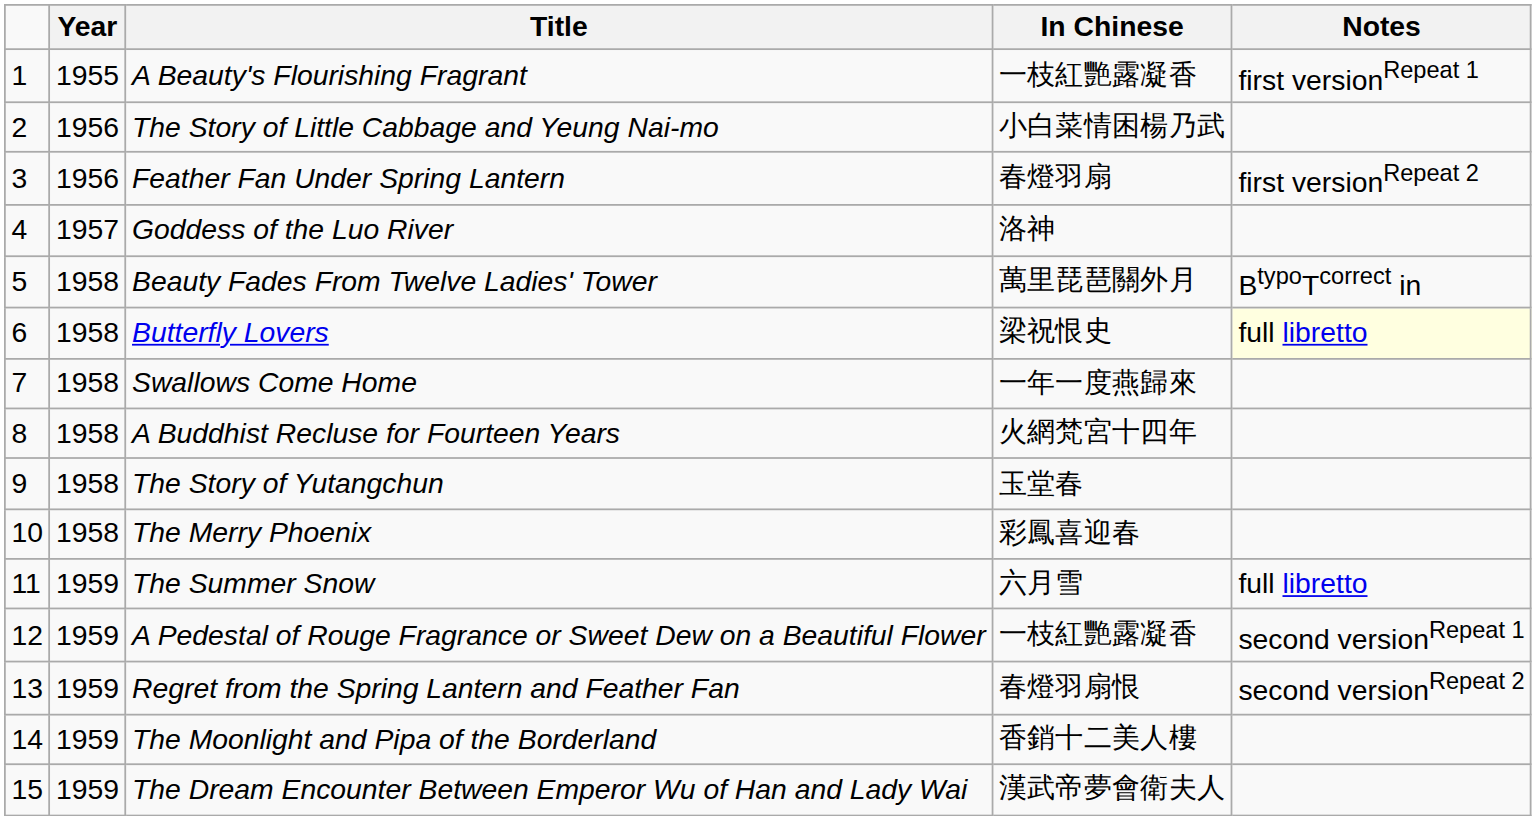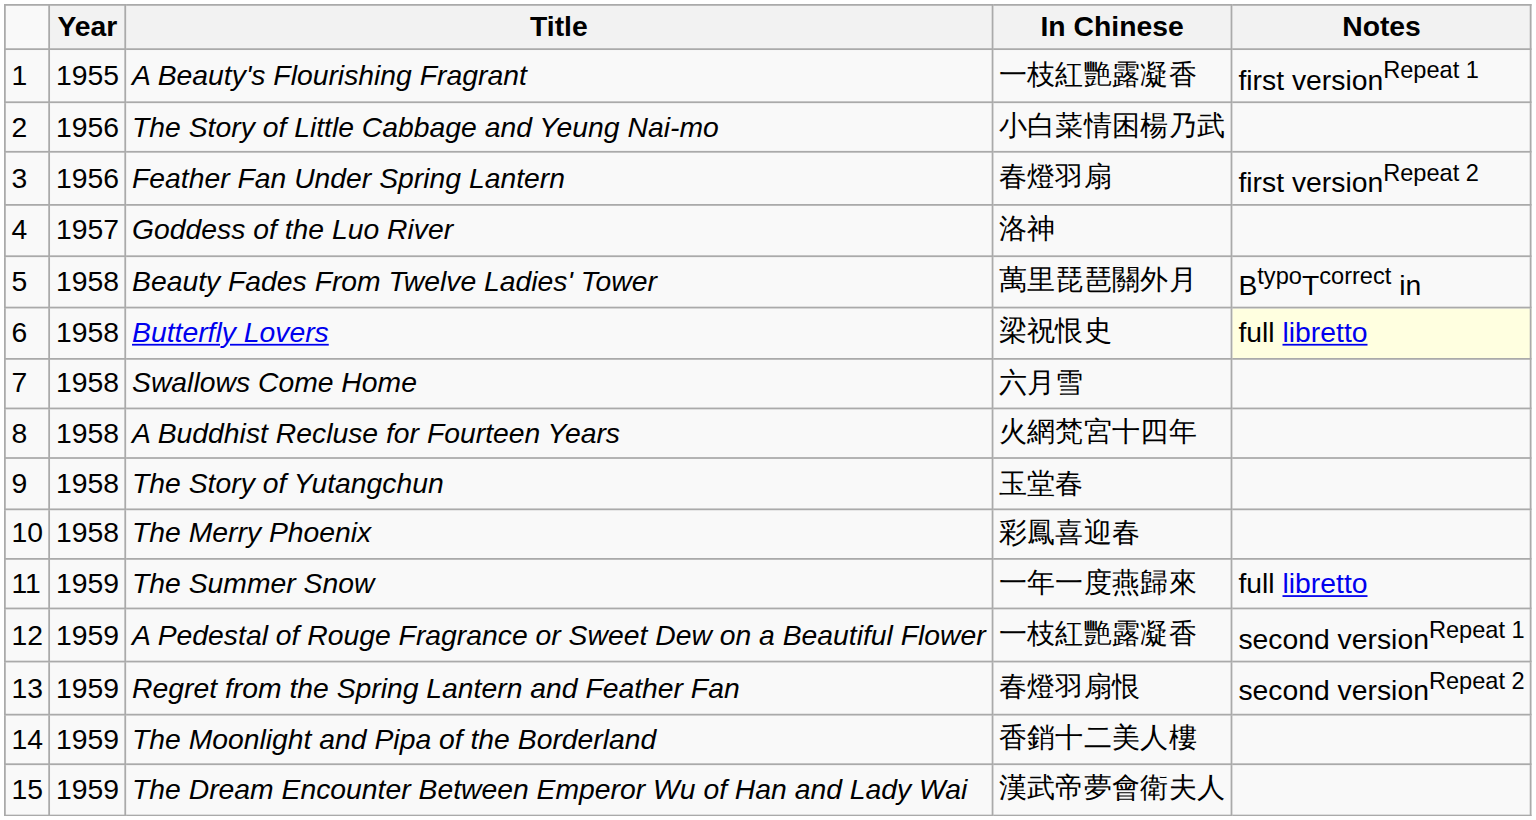 <table class="wikitable">
 <tr>
 <td></td>
 <th>Year</th>
 <th>Title</th>
 <th>In Chinese</th>
 <th>Notes</th>
 </tr>
 <tr>
 <td>1</td>
 <td>1955</td>
 <td><em>A Beauty's Flourishing Fragrant</em></td>
 <td>一枝紅艷露凝香</td>
 <td>first version<sup>Repeat 1</sup></td>
 </tr>
 <tr>
 <td>2</td>
 <td>1956</td>
 <td><em>The Story of Little Cabbage and Yeung Nai-mo</em></td>
 <td>小白菜情困楊乃武</td>
 <td></td>
 </tr>
 <tr>
 <td>3</td>
 <td>1956</td>
 <td><em>Feather Fan Under Spring Lantern</em></td>
 <td>春燈羽扇</td>
 <td>first version<sup>Repeat 2</sup></td>
 </tr>
 <tr>
 <td>4</td>
 <td>1957</td>
 <td><em>Goddess of the Luo River</em></td>
 <td>洛神</td>
 <td></td>
 </tr>
 <tr>
 <td>5</td>
 <td>1958</td>
 <td><em>Beauty Fades From Twelve Ladies' Tower</em></td>
 <td>萬里琵琶關外月</td>
 <td>B<sup>typo</sup>T<sup>correct</sup> in </td>
 </tr>
 <tr>
 <td>6</td>
 <td>1958</td>
 <td><em><a href='#'>Butterfly Lovers</a></em></td>
 <td>梁祝恨史</td>
 <td style="background: lightyellow;"> full <a href='#'>libretto</a></td>
 </tr>
 <tr>
 <td>7</td>
 <td>1958</td>
 <td><em>Swallows Come Home</em></td>
-<td>一年一度燕歸來</td>
+<td>六月雪</td>
 <td></td>
 </tr>
 <tr>
 <td>8</td>
 <td>1958</td>
 <td><em>A Buddhist Recluse for Fourteen Years</em></td>
 <td>火網梵宮十四年</td>
 <td></td>
 </tr>
 <tr>
 <td>9</td>
 <td>1958</td>
 <td><em>The Story of Yutangchun</em></td>
 <td>玉堂春</td>
 <td></td>
 </tr>
 <tr>
 <td>10</td>
 <td>1958</td>
 <td><em>The Merry Phoenix</em></td>
 <td>彩鳳喜迎春</td>
 <td></td>
 </tr>
 <tr>
 <td>11</td>
 <td>1959</td>
 <td><em>The Summer Snow</em></td>
-<td>六月雪</td>
+<td>一年一度燕歸來</td>
 <td> full <a href='#'>libretto</a></td>
 </tr>
 <tr>
 <td>12</td>
 <td>1959</td>
 <td><em>A Pedestal of Rouge Fragrance or Sweet Dew on a Beautiful Flower</em></td>
 <td>一枝紅艷露凝香</td>
 <td>second version<sup>Repeat 1</sup></td>
 </tr>
 <tr>
 <td>13</td>
 <td>1959</td>
 <td><em>Regret from the Spring Lantern and Feather Fan</em></td>
 <td>春燈羽扇恨</td>
 <td>second version<sup>Repeat 2</sup></td>
 </tr>
 <tr>
 <td>14</td>
 <td>1959</td>
 <td><em>The Moonlight and Pipa of the Borderland</em></td>
 <td>香銷十二美人樓</td>
 <td></td>
 </tr>
 <tr>
 <td>15</td>
 <td>1959</td>
 <td><em>The Dream Encounter Between Emperor Wu of Han and Lady Wai</em></td>
 <td>漢武帝夢會衛夫人</td>
 <td></td>
 </tr>
 </table>
